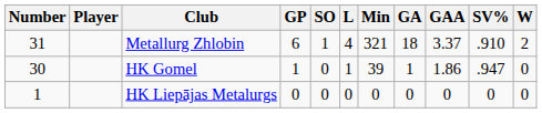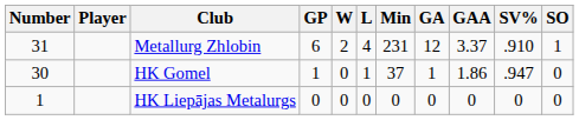 <table class="wikitable sortable" style="text-align: center;">
 <tr>
 <th>Number</th>
 <th>Player</th>
 <th>Club</th>
 <th>GP</th>
-<th>SO</th>
+<th>W</th>
 <th>L</th>
 <th>Min</th>
 <th>GA</th>
 <th>GAA</th>
 <th>SV%</th>
-<th>W</th>
+<th>SO</th>
 </tr>
 <tr>
 <td>31</td>
 <td align="left"></td>
 <td align="left"><a href='#'>Metallurg Zhlobin</a></td>
 <td>6</td>
-<td>1</td>
+<td>2</td>
 <td>4</td>
-<td>321</td>
-<td>18</td>
+<td>231</td>
+<td>12</td>
 <td>3.37</td>
 <td>.910</td>
-<td>2</td>
+<td>1</td>
 </tr>
 <tr>
 <td>30</td>
 <td align="left"></td>
 <td align="left"><a href='#'>HK Gomel</a></td>
 <td>1</td>
 <td>0</td>
 <td>1</td>
-<td>39</td>
+<td>37</td>
 <td>1</td>
 <td>1.86</td>
 <td>.947</td>
 <td>0</td>
 </tr>
 <tr>
 <td>1</td>
 <td align="left"></td>
 <td align="left"><a href='#'>HK Liepājas Metalurgs</a></td>
 <td>0</td>
 <td>0</td>
 <td>0</td>
 <td>0</td>
 <td>0</td>
 <td>0</td>
 <td>0</td>
 <td>0</td>
 </tr>
 </table>
